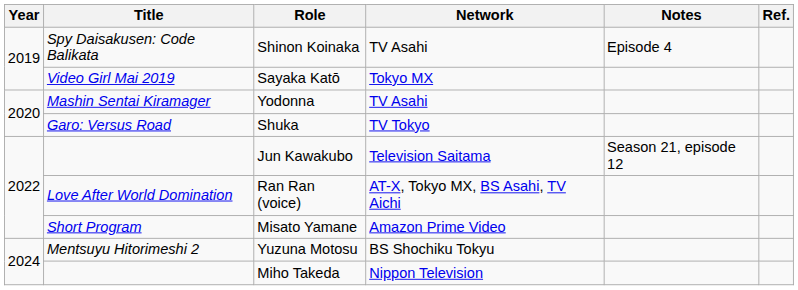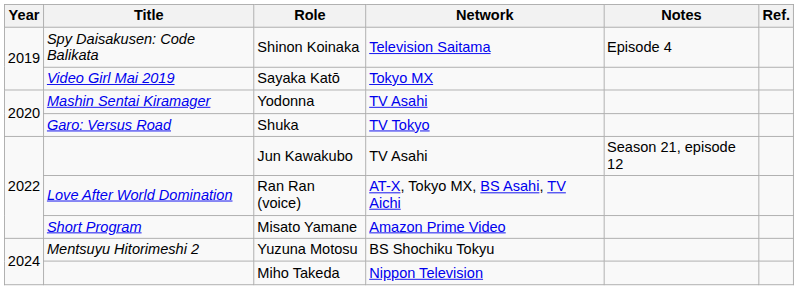 <table class="wikitable">
 <tr>
 <th>Year</th>
 <th>Title</th>
 <th>Role</th>
 <th>Network</th>
 <th>Notes</th>
 <th>Ref.</th>
 </tr>
 <tr>
 <td rowspan="2">2019</td>
 <td><em> Spy Daisakusen: Code Balikata</em></td>
 <td>Shinon Koinaka</td>
-<td>TV Asahi</td>
+<td><a href='#'>Television Saitama</a></td>
 <td>Episode 4</td>
 <td></td>
 </tr>
 <tr>
 <td><em><a href='#'>Video Girl Mai 2019</a></em></td>
 <td>Sayaka Katō</td>
 <td><a href='#'>Tokyo MX</a></td>
 <td></td>
 <td></td>
 </tr>
 <tr>
 <td rowspan="2">2020</td>
 <td><em><a href='#'>Mashin Sentai Kiramager</a></em></td>
 <td>Yodonna</td>
 <td><a href='#'>TV Asahi</a></td>
 <td></td>
 <td></td>
 </tr>
 <tr>
 <td><em><a href='#'>Garo: Versus Road</a></em></td>
 <td>Shuka</td>
 <td><a href='#'>TV Tokyo</a></td>
 <td></td>
 <td></td>
 </tr>
 <tr>
 <td rowspan="3">2022</td>
 <td><em></em></td>
 <td>Jun Kawakubo</td>
-<td><a href='#'>Television Saitama</a></td>
+<td>TV Asahi</td>
 <td>Season 21, episode 12</td>
 <td></td>
 </tr>
 <tr>
 <td><em><a href='#'>Love After World Domination</a></em></td>
 <td>Ran Ran (voice)</td>
 <td><a href='#'>AT-X</a>, Tokyo MX, <a href='#'>BS Asahi</a>, <a href='#'>TV Aichi</a></td>
 <td></td>
 <td></td>
 </tr>
 <tr>
 <td><a href='#'><em>Short Program</em></a></td>
 <td>Misato Yamane</td>
 <td><a href='#'>Amazon Prime Video</a></td>
 <td></td>
 <td></td>
 </tr>
 <tr>
 <td rowspan="2">2024</td>
 <td><em>Mentsuyu Hitorimeshi 2</em></td>
 <td>Yuzuna Motosu</td>
 <td>BS Shochiku Tokyu</td>
 <td></td>
 <td></td>
 </tr>
 <tr>
 <td></td>
 <td>Miho Takeda</td>
 <td><a href='#'>Nippon Television</a></td>
 <td></td>
 <td></td>
 </tr>
 </table>
